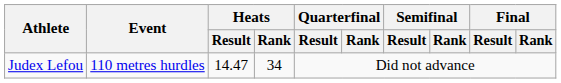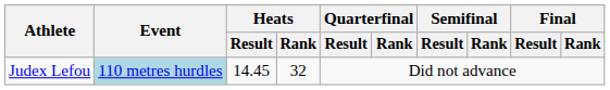 <table class="wikitable" style="font-size:90%">
 <tr>
 <th rowspan="2">Athlete</th>
 <th rowspan="2">Event</th>
 <th colspan="2">Heats</th>
 <th colspan="2">Quarterfinal</th>
 <th colspan="2">Semifinal</th>
 <th colspan="2">Final</th>
 </tr>
 <tr style="font-size:95%">
 <th>Result</th>
 <th>Rank</th>
 <th>Result</th>
 <th>Rank</th>
 <th>Result</th>
 <th>Rank</th>
 <th>Result</th>
 <th>Rank</th>
 </tr>
 <tr align=center>
 <td align=left><a href='#'>Judex Lefou</a></td>
-<td align=left><a href='#'>110 metres hurdles</a></td>
-<td>14.47</td>
-<td>34</td>
+<td align=left style="background: lightblue;"><a href='#'>110 metres hurdles</a></td>
+<td>14.45</td>
+<td>32</td>
 <td colspan=6>Did not advance</td>
 </tr>
 </table>
